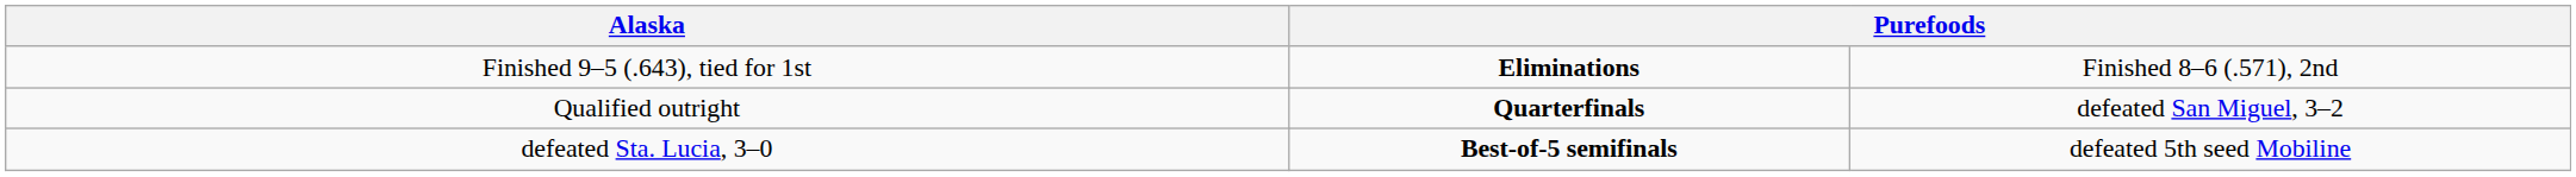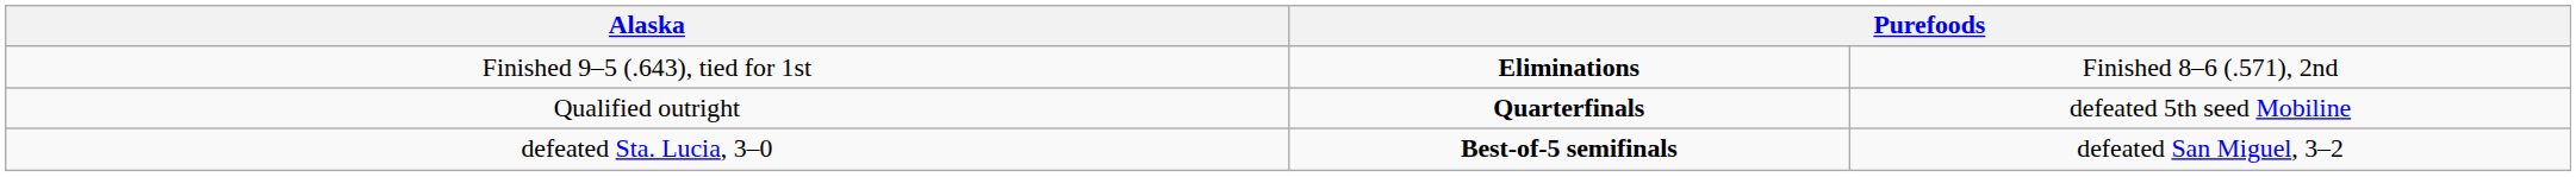 <table class=wikitable width=100%>
 <tr align=center>
 <th colspan=2 width=45%><a href='#'>Alaska</a></th>
 <th colspan=2 width=45%><a href='#'>Purefoods</a></th>
 </tr>
 <tr align=center>
 <td>Finished 9–5 (.643), tied for 1st</td>
 <td colspan=2><strong>Eliminations</strong></td>
 <td>Finished 8–6 (.571), 2nd</td>
 </tr>
 <tr align=center>
 <td>Qualified outright</td>
 <td colspan=2><strong>Quarterfinals</strong></td>
-<td>defeated <a href='#'>San Miguel</a>, 3–2</td>
+<td>defeated 5th seed <a href='#'>Mobiline</a></td>
 </tr>
 <tr align=center>
 <td>defeated <a href='#'>Sta. Lucia</a>, 3–0</td>
 <td colspan=2><strong>Best-of-5 semifinals</strong></td>
-<td>defeated 5th seed <a href='#'>Mobiline</a></td>
+<td>defeated <a href='#'>San Miguel</a>, 3–2</td>
 </tr>
 </table>
